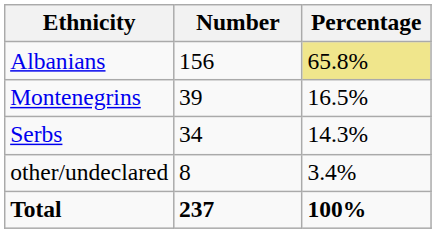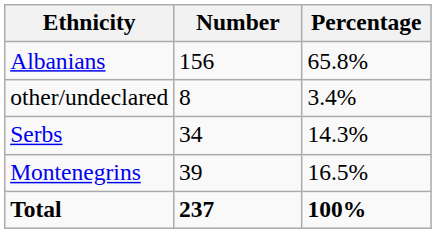 <table class="wikitable">
 <tr>
 <th width="100px">Ethnicity</th>
 <th width="80px">Number</th>
 <th width="80px">Percentage</th>
 </tr>
 <tr>
 <td><a href='#'>Albanians</a></td>
 <td>156</td>
-<td style="background: khaki;">65.8%</td>
+<td>65.8%</td>
+</tr>
+<tr>
+<td>other/undeclared</td>
+<td>8</td>
+<td>3.4%</td>
+</tr>
+<tr>
+<td><a href='#'>Serbs</a></td>
+<td>34</td>
+<td>14.3%</td>
 </tr>
 <tr>
 <td><a href='#'>Montenegrins</a></td>
 <td>39</td>
 <td>16.5%</td>
 </tr>
 <tr>
-<td><a href='#'>Serbs</a></td>
-<td>34</td>
-<td>14.3%</td>
-</tr>
-<tr>
-<td>other/undeclared</td>
-<td>8</td>
-<td>3.4%</td>
-</tr>
-<tr>
 <td><strong>Total</strong></td>
 <td><strong>237</strong></td>
 <td><strong>100%</strong></td>
 </tr>
 </table>
